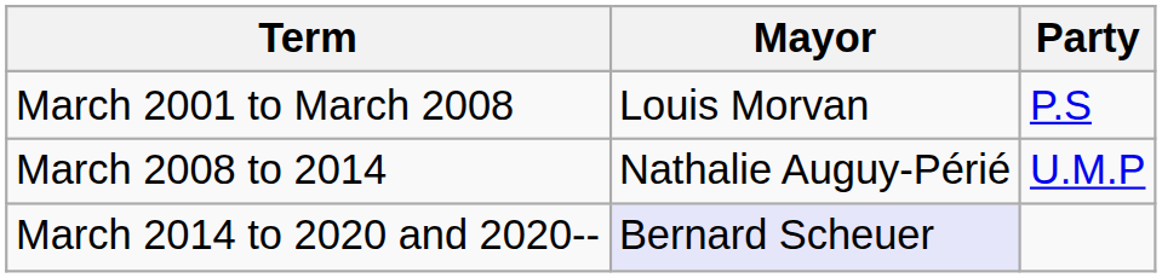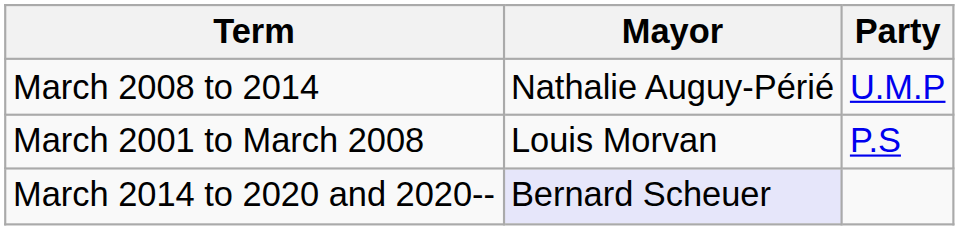 <table class="wikitable" style="margin: 1em auto 1em auto;">
 <tr>
 <th scope="col">Term</th>
 <th scope="col">Mayor</th>
 <th scope="col">Party</th>
 </tr>
 <tr>
+<td>March 2008 to 2014</td>
+<td>Nathalie Auguy-Périé</td>
+<td><a href='#'>U.M.P</a></td>
+</tr>
+<tr>
 <td>March 2001 to March 2008</td>
 <td>Louis Morvan</td>
 <td><a href='#'>P.S</a></td>
-</tr>
-<tr>
-<td>March 2008 to 2014</td>
-<td>Nathalie Auguy-Périé</td>
-<td><a href='#'>U.M.P</a></td>
 </tr>
 <tr>
 <td>March 2014 to 2020 and 2020--</td>
 <td style="background: lavender;">Bernard Scheuer</td>
 <td></td>
 </tr>
 </table>
